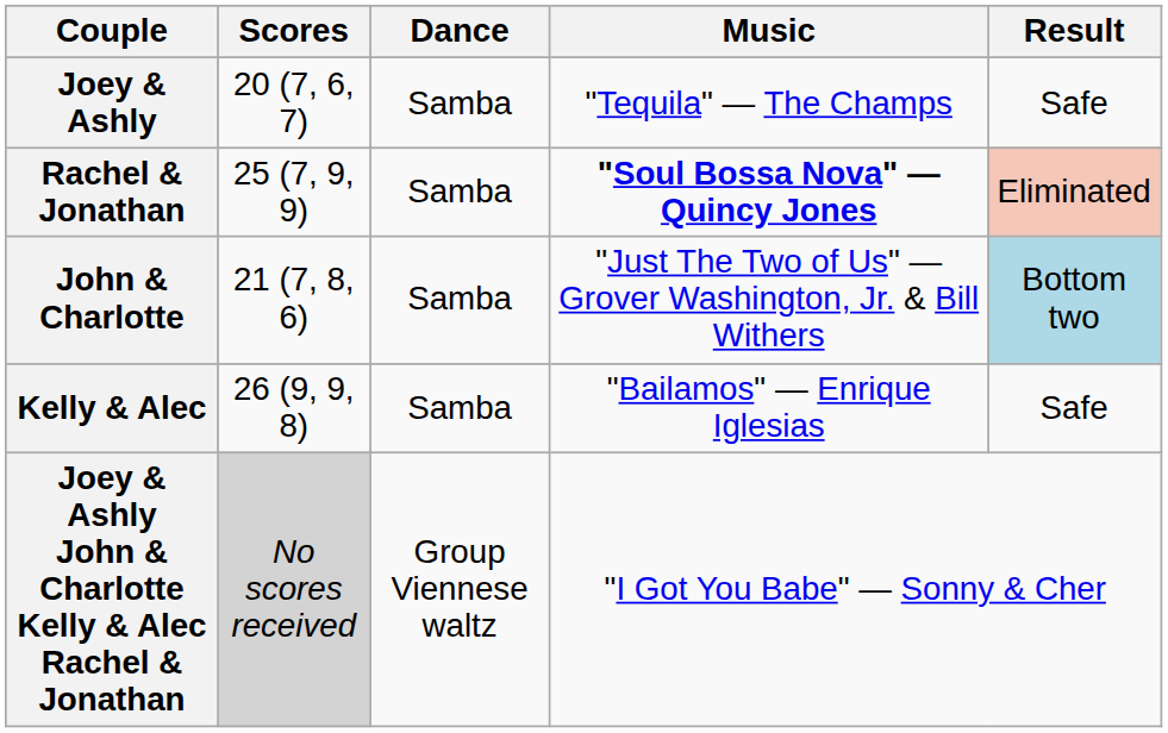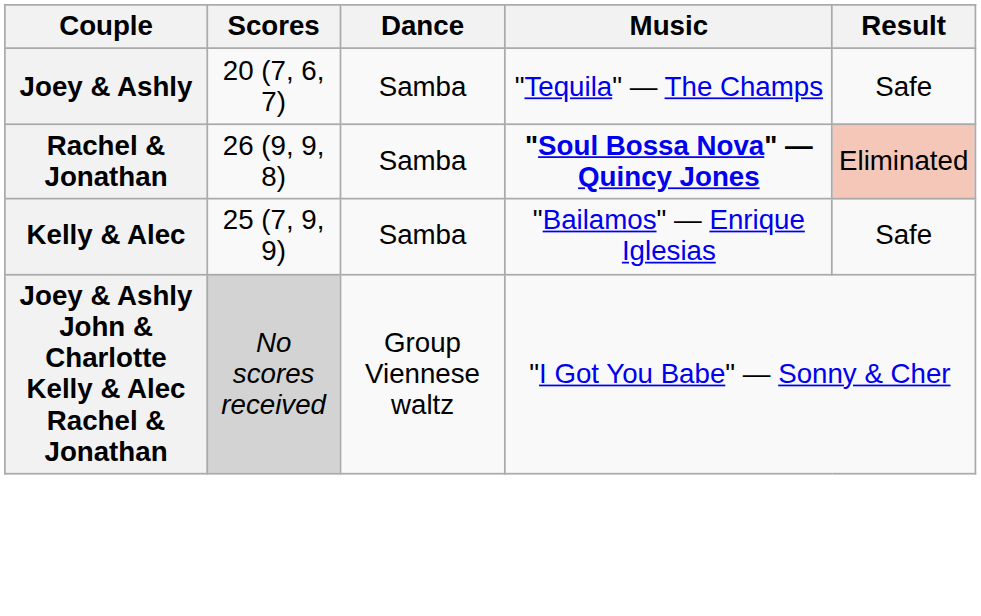 <table class="wikitable sortable" style="text-align:center; width:90%">
 <tr>
 <th scope="col">Couple</th>
 <th scope="col">Scores</th>
 <th scope="col" class="unsortable">Dance</th>
 <th scope="col" class="unsortable">Music</th>
 <th scope="col" class="unsortable">Result</th>
 </tr>
 <tr>
 <th scope="row">Joey & Ashly</th>
 <td>20 (7, 6, 7)</td>
 <td>Samba</td>
 <td>"<a href='#'>Tequila</a>" — <a href='#'>The Champs</a></td>
 <td>Safe</td>
 </tr>
 <tr>
 <th scope="row">Rachel & Jonathan</th>
-<td>25 (7, 9, 9)</td>
+<td>26 (9, 9, 8)</td>
 <td>Samba</td>
 <td><strong>"<a href='#'>Soul Bossa Nova</a>" — <a href='#'>Quincy Jones</a></strong></td>
 <td bgcolor=f4c7b8>Eliminated</td>
 </tr>
 <tr>
-<th scope="row">John & Charlotte</th>
-<td>21 (7, 8, 6)</td>
-<td>Samba</td>
-<td>"<a href='#'>Just The Two of Us</a>" — <a href='#'>Grover Washington, Jr.</a> & <a href='#'>Bill Withers</a></td>
-<td bgcolor=lightblue>Bottom two</td>
-</tr>
-<tr>
 <th scope="row">Kelly & Alec</th>
-<td>26 (9, 9, 8)</td>
+<td>25 (7, 9, 9)</td>
 <td>Samba</td>
 <td>"<a href='#'>Bailamos</a>" — <a href='#'>Enrique Iglesias</a></td>
 <td>Safe</td>
 </tr>
 <tr>
 <th scope="row">Joey & Ashly<br>John & Charlotte<br>Kelly & Alec<br>Rachel & Jonathan</th>
 <td bgcolor=lightgray><em>No scores<br>received</em></td>
 <td>Group<br>Viennese waltz</td>
 <td colspan=2>"<a href='#'>I Got You Babe</a>" — <a href='#'>Sonny & Cher</a></td>
 </tr>
 </table>
